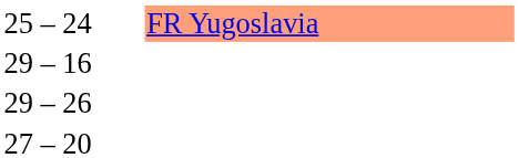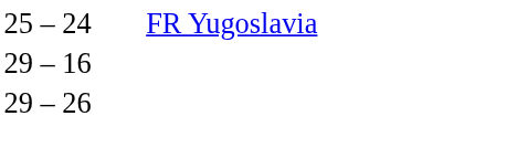 <table style="text-align:center">
 <tr>
 <th width=200></th>
 <th width=100></th>
 <th width=200></th>
 </tr>
 <tr>
 <td align=right><strong></strong></td>
 <td>25 – 24</td>
-<td align=left style="background: lightsalmon;"> <a href='#'>FR Yugoslavia</a></td>
+<td align=left> <a href='#'>FR Yugoslavia</a></td>
 </tr>
 <tr>
 <td align=right><strong></strong></td>
 <td>29 – 16</td>
 <td align=left></td>
 </tr>
 <tr>
 <td align=right><strong></strong></td>
 <td>29 – 26</td>
 <td align=left></td>
 </tr>
-<tr>
-<td align=right><strong></strong></td>
-<td>27 – 20</td>
-<td align=left></td>
-</tr>
 </table>
